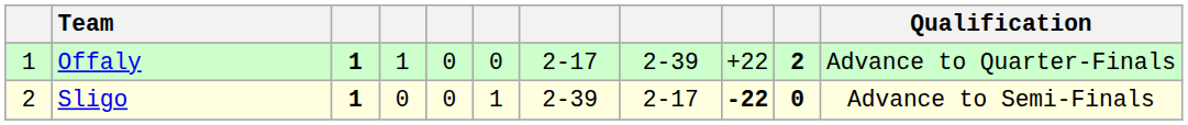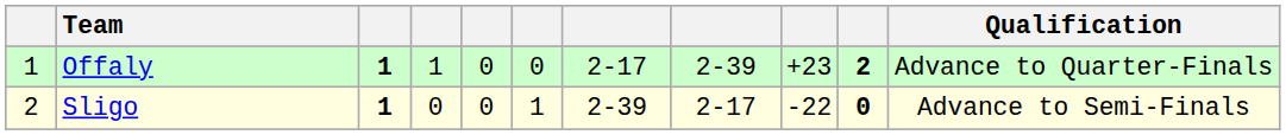 <table class="wikitable" style="text-align:center">
 <tr>
 <th width=20></th>
 <th width=150 style="text-align:left;">Team</th>
 <th width=20></th>
 <th width=20></th>
 <th width=20></th>
 <th width=20></th>
 <th width=50></th>
 <th width=50></th>
 <th width=20></th>
 <th width=20></th>
 <th>Qualification</th>
 </tr>
 <tr style="background:#ccffcc">
 <td>1</td>
 <td align=left> <a href='#'>Offaly</a></td>
 <td><strong>1</strong></td>
 <td>1</td>
 <td>0</td>
 <td>0</td>
 <td>2-17</td>
 <td>2-39</td>
-<td>+22</td>
+<td>+23</td>
 <td><strong>2</strong></td>
 <td>Advance to Quarter-Finals</td>
 </tr>
 <tr style="background:#FFFFE0">
 <td>2</td>
 <td align="left"> <a href='#'>Sligo</a></td>
 <td><strong>1</strong></td>
 <td>0</td>
 <td>0</td>
 <td>1</td>
 <td>2-39</td>
 <td>2-17</td>
-<td><strong>-22</strong></td>
+<td>-22</td>
 <td><strong>0</strong></td>
 <td>Advance to Semi-Finals</td>
 </tr>
 </table>
